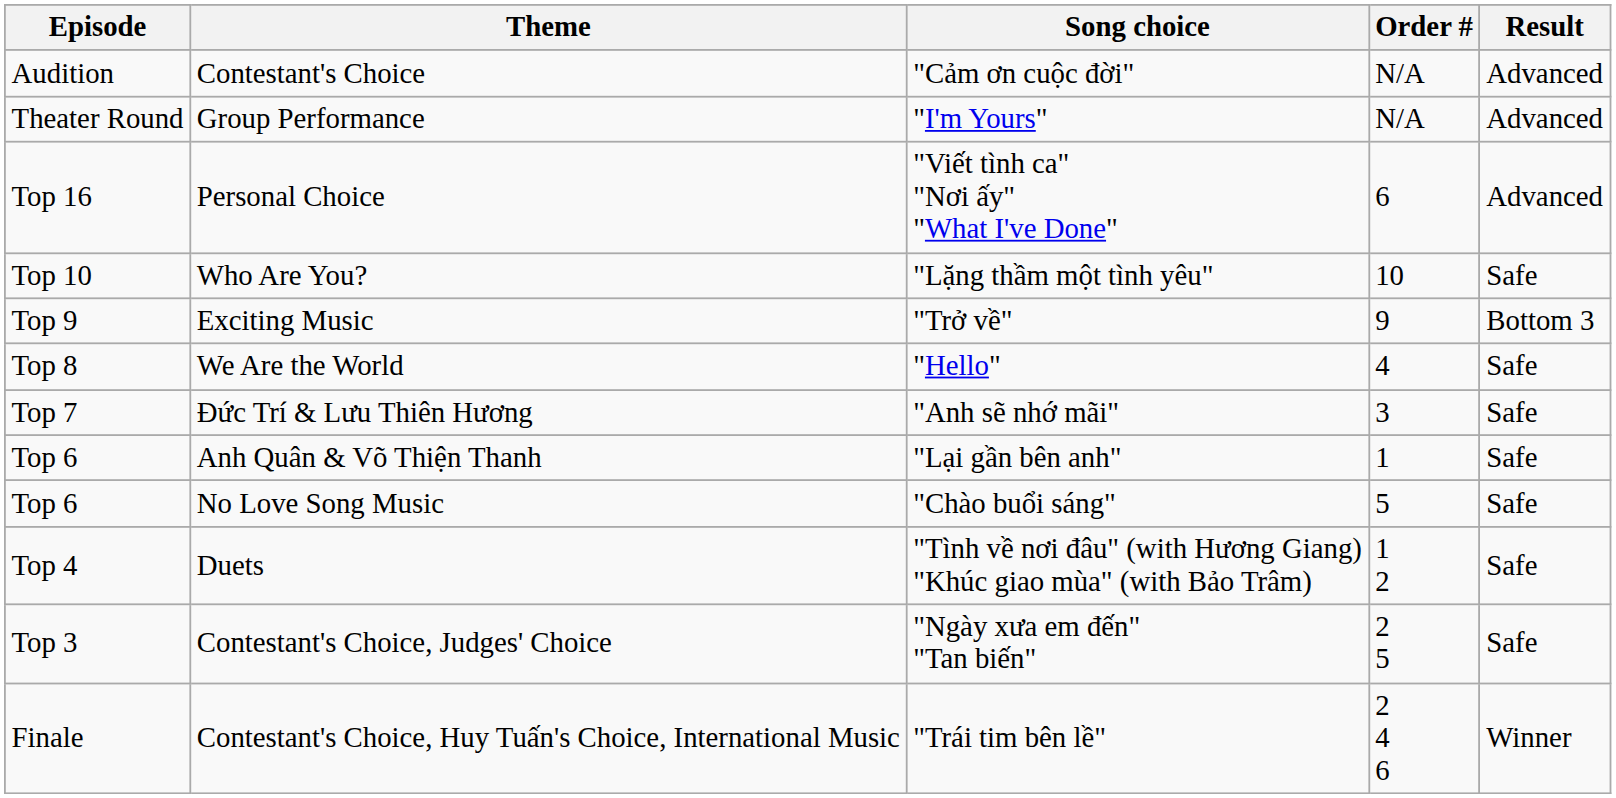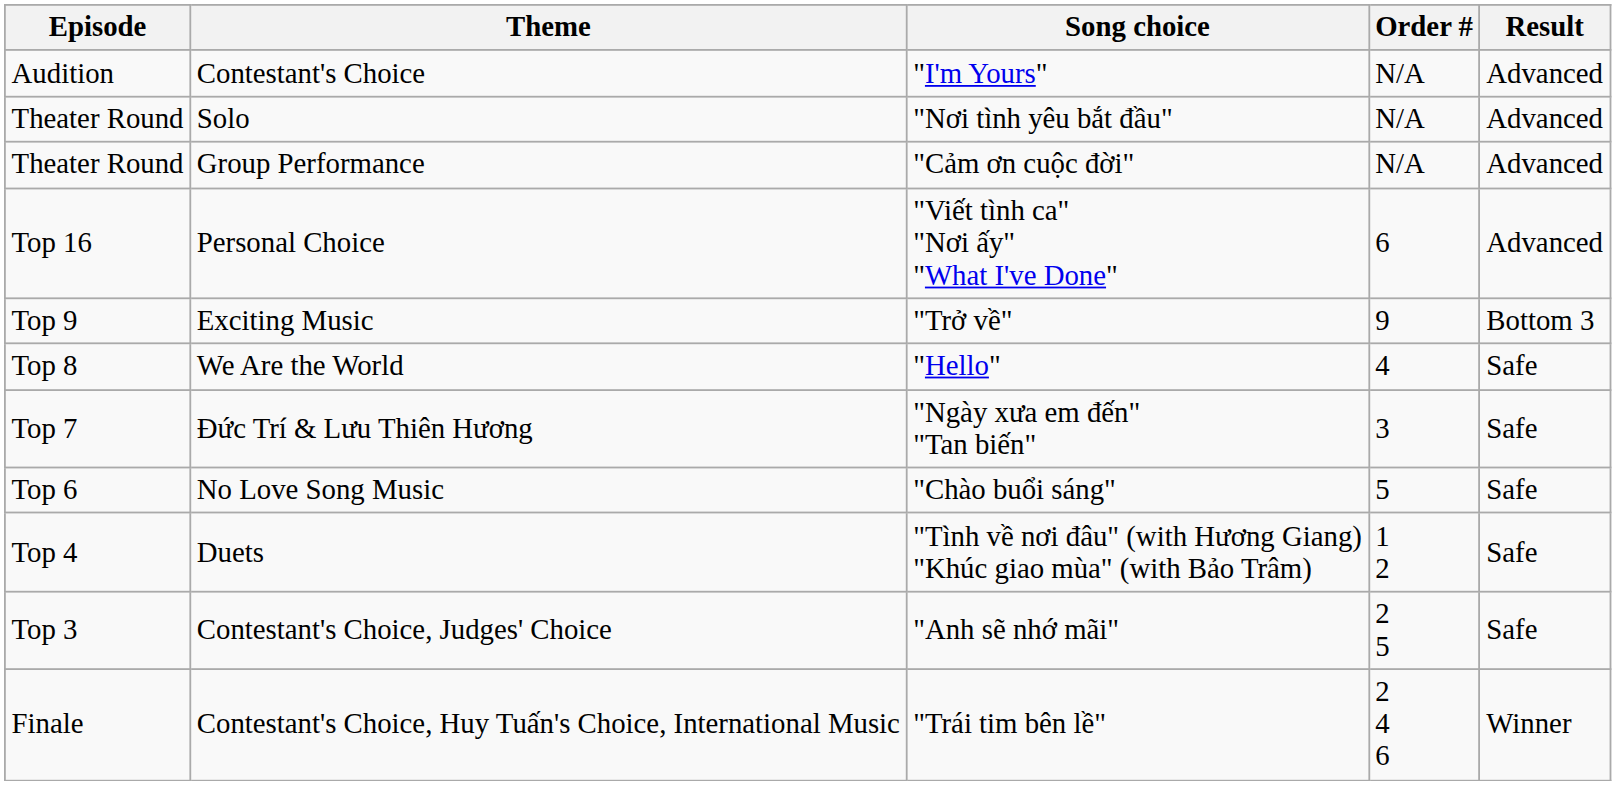 <table class="wikitable">
 <tr>
 <th>Episode</th>
 <th>Theme</th>
 <th>Song choice</th>
 <th>Order #</th>
 <th>Result</th>
 </tr>
 <tr>
 <td>Audition</td>
 <td>Contestant's Choice</td>
-<td>"Cảm ơn cuộc đời"</td>
+<td>"<a href='#'>I'm Yours</a>"</td>
+<td>N/A</td>
+<td>Advanced</td>
+</tr>
+<tr>
+<td>Theater Round</td>
+<td>Solo</td>
+<td>"Nơi tình yêu bắt đầu"</td>
 <td>N/A</td>
 <td>Advanced</td>
 </tr>
 <tr>
 <td>Theater Round</td>
 <td>Group Performance</td>
-<td>"<a href='#'>I'm Yours</a>"</td>
+<td>"Cảm ơn cuộc đời"</td>
 <td>N/A</td>
 <td>Advanced</td>
 </tr>
 <tr>
 <td>Top 16</td>
 <td>Personal Choice</td>
 <td>"Viết tình ca" <br> "Nơi ấy" <br> "<a href='#'>What I've Done</a>"</td>
 <td>6</td>
 <td>Advanced</td>
-</tr>
-<tr>
-<td>Top 10</td>
-<td>Who Are You?</td>
-<td>"Lặng thầm một tình yêu"</td>
-<td>10</td>
-<td>Safe</td>
 </tr>
 <tr>
 <td>Top 9</td>
 <td>Exciting Music</td>
 <td>"Trở về"</td>
 <td>9</td>
 <td>Bottom 3</td>
 </tr>
 <tr>
 <td>Top 8</td>
 <td>We Are the World</td>
 <td>"<a href='#'>Hello</a>"</td>
 <td>4</td>
 <td>Safe</td>
 </tr>
 <tr>
 <td>Top 7</td>
 <td>Đức Trí & Lưu Thiên Hương</td>
-<td>"Anh sẽ nhớ mãi"</td>
+<td>"Ngày xưa em đến" <br> "Tan biến"</td>
 <td>3</td>
-<td>Safe</td>
-</tr>
-<tr>
-<td>Top 6</td>
-<td>Anh Quân & Võ Thiện Thanh</td>
-<td>"Lại gần bên anh"</td>
-<td>1</td>
 <td>Safe</td>
 </tr>
 <tr>
 <td>Top 6</td>
 <td>No Love Song Music</td>
 <td>"Chào buổi sáng"</td>
 <td>5</td>
 <td>Safe</td>
 </tr>
 <tr>
 <td>Top 4</td>
 <td>Duets</td>
 <td>"Tình về nơi đâu" (with Hương Giang) <br> "Khúc giao mùa" (with Bảo Trâm)</td>
 <td>1 <br> 2</td>
 <td>Safe</td>
 </tr>
 <tr>
 <td>Top 3</td>
 <td>Contestant's Choice, Judges' Choice</td>
-<td>"Ngày xưa em đến" <br> "Tan biến"</td>
+<td>"Anh sẽ nhớ mãi"</td>
 <td>2 <br> 5</td>
 <td>Safe</td>
 </tr>
 <tr>
 <td>Finale</td>
 <td>Contestant's Choice, Huy Tuấn's Choice, International Music</td>
 <td>"Trái tim bên lề"</td>
 <td>2 <br> 4 <br> 6</td>
 <td>Winner</td>
 </tr>
 </table>
